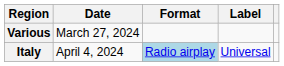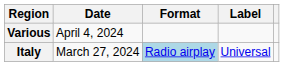 <table class="wikitable plainrowheaders">
 <tr>
 <th scope="col">Region</th>
 <th scope="col">Date</th>
 <th scope="col">Format</th>
 <th scope="col">Label</th>
 <th scope="col"></th>
 </tr>
 <tr>
 <th scope="row">Various</th>
-<td>March 27, 2024</td>
+<td>April 4, 2024</td>
 <td></td>
 <td></td>
 <td style="text-align:center"></td>
 </tr>
 <tr>
 <th scope="row">Italy</th>
-<td>April 4, 2024</td>
+<td>March 27, 2024</td>
 <td style="background: lightblue;"><a href='#'>Radio airplay</a></td>
 <td><a href='#'>Universal</a></td>
 <td style="text-align:center"></td>
 </tr>
 </table>
